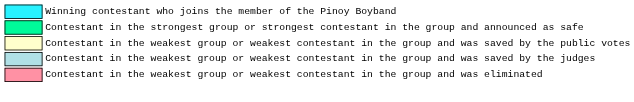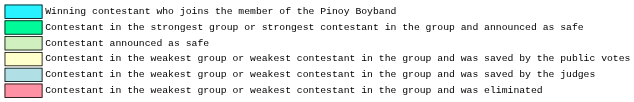 <table class="toccolours" style="font-size: 95%; white-space: nowrap;">
 <tr>
 <td style="background:#28f2ff; border: 1px solid black;">      </td>
 <td>Winning contestant who joins the member of the Pinoy Boyband</td>
 </tr>
 <tr>
 <td style="background:#00FA9A; border:1px solid black;">      </td>
 <td>Contestant in the strongest group or strongest contestant in the group and announced as safe</td>
+</tr>
+<tr>
+<td style="background:#d0f0c0; border:1px solid black;">      </td>
+<td>Contestant announced as safe</td>
 </tr>
 <tr>
 <td style="background:#FFFFCC; border:1px solid black;">      </td>
 <td>Contestant in the weakest group or weakest contestant in the group and was saved by the public votes</td>
 </tr>
 <tr>
 <td style="background:#B0E0E6; border:1px solid black;">      </td>
 <td>Contestant in the weakest group or weakest contestant in the group and was saved by the judges</td>
 </tr>
 <tr>
 <td style="background:#FF91A4; border:1px solid black;">      </td>
 <td>Contestant in the weakest group or weakest contestant in the group and was eliminated</td>
 </tr>
 </table>
